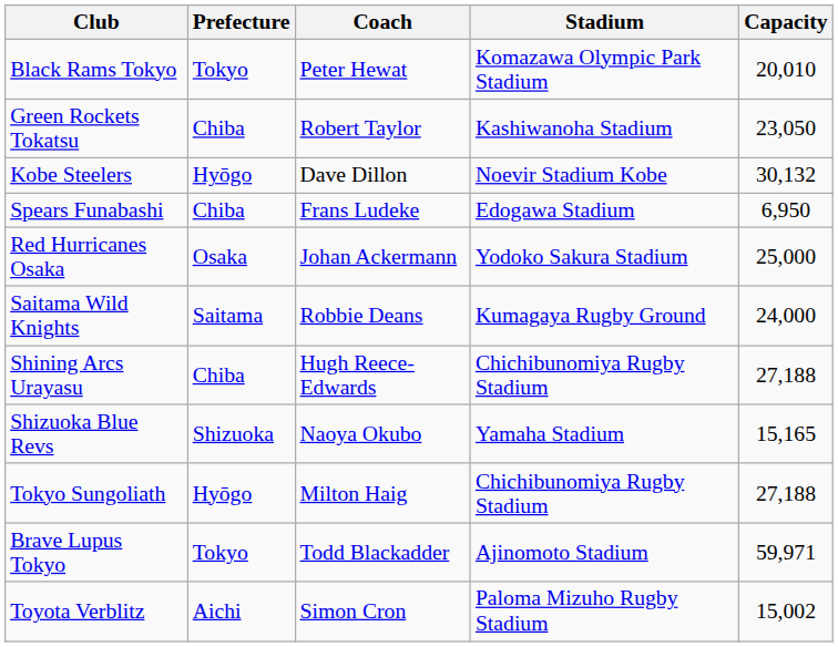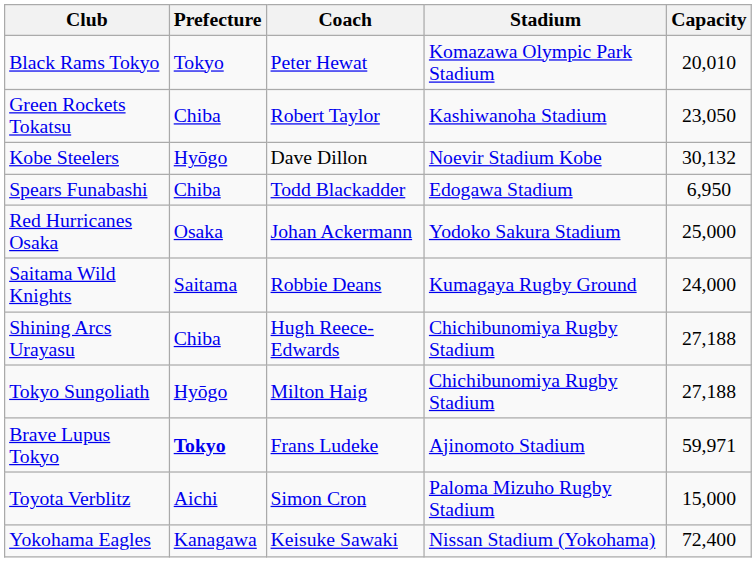 <table class="wikitable">
 <tr>
 <th>Club</th>
 <th>Prefecture</th>
 <th>Coach</th>
 <th>Stadium</th>
 <th>Capacity</th>
 </tr>
 <tr>
 <td><a href='#'>Black Rams Tokyo</a><br></td>
 <td><a href='#'>Tokyo</a></td>
 <td> <a href='#'>Peter Hewat</a></td>
 <td><a href='#'>Komazawa Olympic Park Stadium</a></td>
 <td align=center>20,010</td>
 </tr>
 <tr>
 <td><a href='#'>Green Rockets Tokatsu</a><br></td>
 <td><a href='#'>Chiba</a></td>
 <td> <a href='#'>Robert Taylor</a></td>
 <td><a href='#'>Kashiwanoha Stadium</a></td>
 <td align=center>23,050</td>
 </tr>
 <tr>
 <td><a href='#'>Kobe Steelers</a><br></td>
 <td><a href='#'>Hyōgo</a></td>
 <td> Dave Dillon</td>
 <td><a href='#'>Noevir Stadium Kobe</a></td>
 <td align=center>30,132</td>
 </tr>
 <tr>
 <td><a href='#'>Spears Funabashi</a><br></td>
 <td><a href='#'>Chiba</a></td>
-<td> <a href='#'>Frans Ludeke</a></td>
+<td> <a href='#'>Todd Blackadder</a></td>
 <td><a href='#'>Edogawa Stadium</a></td>
 <td align=center>6,950</td>
 </tr>
 <tr>
 <td><a href='#'>Red Hurricanes Osaka</a><br></td>
 <td><a href='#'>Osaka</a></td>
 <td> <a href='#'>Johan Ackermann</a></td>
 <td><a href='#'>Yodoko Sakura Stadium</a></td>
 <td align=center>25,000</td>
 </tr>
 <tr>
 <td><a href='#'>Saitama Wild Knights</a><br></td>
 <td><a href='#'>Saitama</a></td>
 <td> <a href='#'>Robbie Deans</a></td>
 <td><a href='#'>Kumagaya Rugby Ground</a></td>
 <td align=center>24,000</td>
 </tr>
 <tr>
 <td><a href='#'>Shining Arcs Urayasu</a><br></td>
 <td><a href='#'>Chiba</a></td>
 <td> <a href='#'>Hugh Reece-Edwards</a></td>
 <td><a href='#'>Chichibunomiya Rugby Stadium</a></td>
 <td align=center>27,188</td>
 </tr>
 <tr>
-<td><a href='#'>Shizuoka Blue Revs</a><br></td>
-<td><a href='#'>Shizuoka</a></td>
-<td> <a href='#'>Naoya Okubo</a></td>
-<td><a href='#'>Yamaha Stadium</a></td>
-<td align=center>15,165</td>
-</tr>
-<tr>
 <td><a href='#'>Tokyo Sungoliath</a><br></td>
 <td><a href='#'>Hyōgo</a></td>
 <td> <a href='#'>Milton Haig</a></td>
 <td><a href='#'>Chichibunomiya Rugby Stadium</a></td>
 <td align=center>27,188</td>
 </tr>
 <tr>
 <td><a href='#'>Brave Lupus Tokyo</a><br></td>
-<td><a href='#'>Tokyo</a></td>
-<td> <a href='#'>Todd Blackadder</a></td>
+<td><strong><a href='#'>Tokyo</a></strong></td>
+<td> <a href='#'>Frans Ludeke</a></td>
 <td><a href='#'>Ajinomoto Stadium</a></td>
 <td align=center>59,971</td>
 </tr>
 <tr>
 <td><a href='#'>Toyota Verblitz</a><br></td>
 <td><a href='#'>Aichi</a></td>
 <td> <a href='#'>Simon Cron</a></td>
 <td><a href='#'>Paloma Mizuho Rugby Stadium</a></td>
-<td align=center>15,002</td>
+<td align=center>15,000</td>
+</tr>
+<tr>
+<td><a href='#'>Yokohama Eagles</a><br></td>
+<td><a href='#'>Kanagawa</a></td>
+<td> <a href='#'>Keisuke Sawaki</a></td>
+<td><a href='#'>Nissan Stadium (Yokohama)</a></td>
+<td align=center>72,400</td>
 </tr>
 </table>
